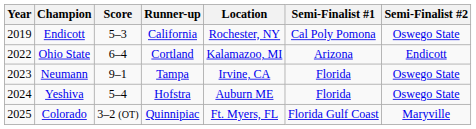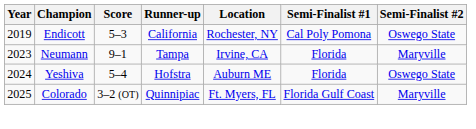 <table class="wikitable" style="text-align:center; font-size:90%">
 <tr>
 <th>Year</th>
 <th>Champion</th>
 <th>Score</th>
 <th>Runner-up</th>
 <th>Location</th>
 <th>Semi-Finalist #1</th>
 <th>Semi-Finalist #2</th>
 </tr>
 <tr>
 <td>2019</td>
 <td><a href='#'>Endicott</a></td>
 <td>5–3</td>
 <td><a href='#'>California</a></td>
 <td><a href='#'>Rochester, NY</a></td>
 <td><a href='#'>Cal Poly Pomona</a></td>
 <td><a href='#'>Oswego State</a></td>
 </tr>
 <tr>
-<td>2022</td>
-<td><a href='#'>Ohio State</a></td>
-<td>6–4</td>
-<td><a href='#'>Cortland</a></td>
-<td><a href='#'>Kalamazoo, MI</a></td>
-<td><a href='#'>Arizona</a></td>
-<td><a href='#'>Endicott</a></td>
-</tr>
-<tr>
 <td>2023</td>
 <td><a href='#'>Neumann</a></td>
 <td>9–1</td>
 <td><a href='#'>Tampa</a></td>
 <td><a href='#'>Irvine, CA</a></td>
 <td><a href='#'>Florida</a></td>
-<td><a href='#'>Oswego State</a></td>
+<td><a href='#'>Maryville</a></td>
 </tr>
 <tr>
 <td>2024</td>
 <td><a href='#'>Yeshiva</a></td>
 <td>5–4</td>
 <td><a href='#'>Hofstra</a></td>
 <td><a href='#'>Auburn ME</a></td>
 <td><a href='#'>Florida</a></td>
 <td><a href='#'>Oswego State</a></td>
 </tr>
 <tr>
 <td>2025</td>
 <td><a href='#'>Colorado</a></td>
 <td>3–2 <small>(OT)</small></td>
 <td><a href='#'>Quinnipiac</a></td>
 <td><a href='#'>Ft. Myers, FL</a></td>
 <td><a href='#'>Florida Gulf Coast</a></td>
 <td><a href='#'>Maryville</a></td>
 </tr>
 </table>
